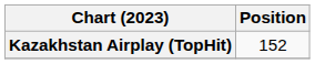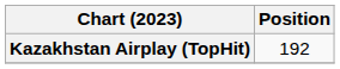 <table class="wikitable plainrowheaders" style="text-align:center;">
 <tr>
 <th scope="col">Chart (2023)</th>
 <th scope="col">Position</th>
 </tr>
 <tr>
 <th scope="row">Kazakhstan Airplay (TopHit)</th>
-<td>152</td>
+<td>192</td>
 </tr>
 <tr>
 </tr>
 </table>
